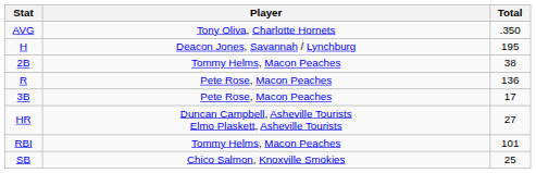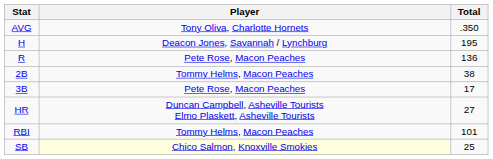 <table class="wikitable" width="40%" style="text-align:center;">
 <tr>
 <th width="5%">Stat</th>
 <th width="60%">Player</th>
 <th width="5%">Total</th>
 </tr>
 <tr>
 <td><a href='#'>AVG</a></td>
 <td><a href='#'>Tony Oliva</a>, <a href='#'>Charlotte Hornets</a></td>
 <td>.350</td>
 </tr>
 <tr>
 <td><a href='#'>H</a></td>
 <td><a href='#'>Deacon Jones</a>, <a href='#'>Savannah</a> / <a href='#'>Lynchburg</a></td>
 <td>195</td>
 </tr>
 <tr>
+<td><a href='#'>R</a></td>
+<td><a href='#'>Pete Rose</a>, <a href='#'>Macon Peaches</a></td>
+<td>136</td>
+</tr>
+<tr>
 <td><a href='#'>2B</a></td>
 <td><a href='#'>Tommy Helms</a>, <a href='#'>Macon Peaches</a></td>
 <td>38</td>
-</tr>
-<tr>
-<td><a href='#'>R</a></td>
-<td><a href='#'>Pete Rose</a>, <a href='#'>Macon Peaches</a></td>
-<td>136</td>
 </tr>
 <tr>
 <td><a href='#'>3B</a></td>
 <td><a href='#'>Pete Rose</a>, <a href='#'>Macon Peaches</a></td>
 <td>17</td>
 </tr>
 <tr>
 <td><a href='#'>HR</a></td>
 <td><a href='#'>Duncan Campbell</a>, <a href='#'>Asheville Tourists</a> <br> <a href='#'>Elmo Plaskett</a>, <a href='#'>Asheville Tourists</a></td>
 <td>27</td>
 </tr>
 <tr>
 <td><a href='#'>RBI</a></td>
 <td><a href='#'>Tommy Helms</a>, <a href='#'>Macon Peaches</a></td>
 <td>101</td>
 </tr>
 <tr>
 <td><a href='#'>SB</a></td>
-<td><a href='#'>Chico Salmon</a>, <a href='#'>Knoxville Smokies</a></td>
+<td style="background: lightyellow;"><a href='#'>Chico Salmon</a>, <a href='#'>Knoxville Smokies</a></td>
 <td>25</td>
 </tr>
 </table>
